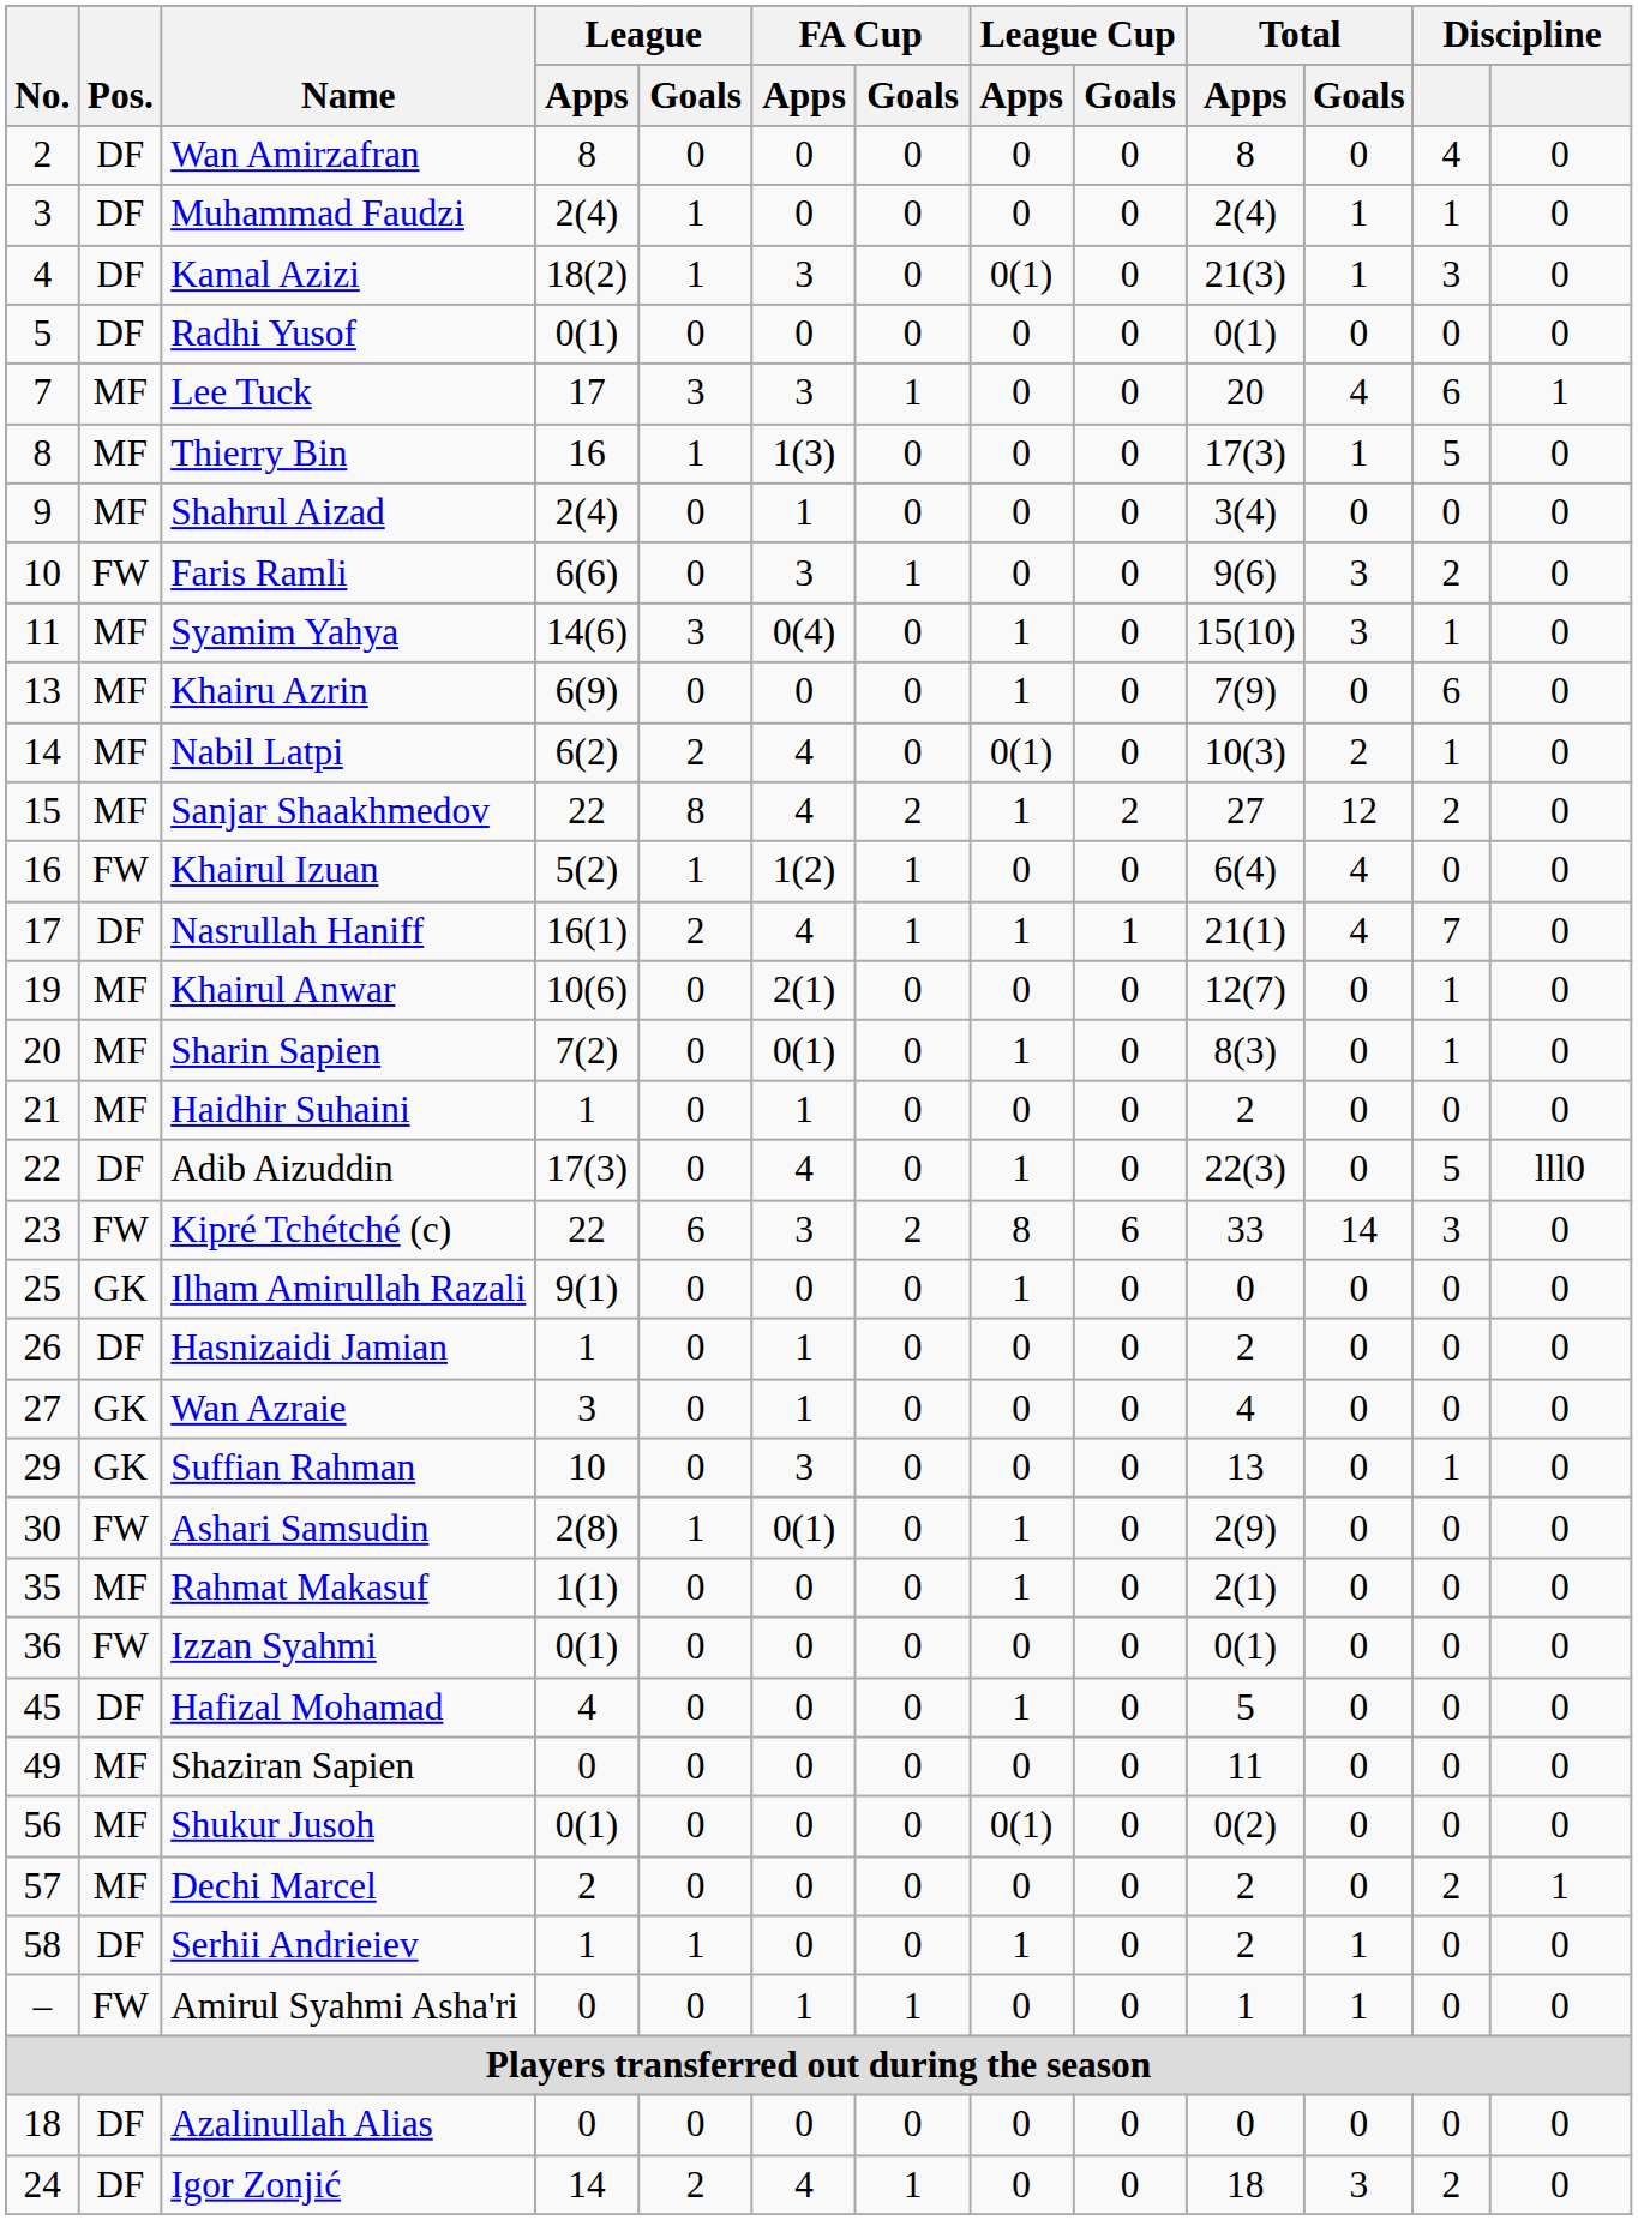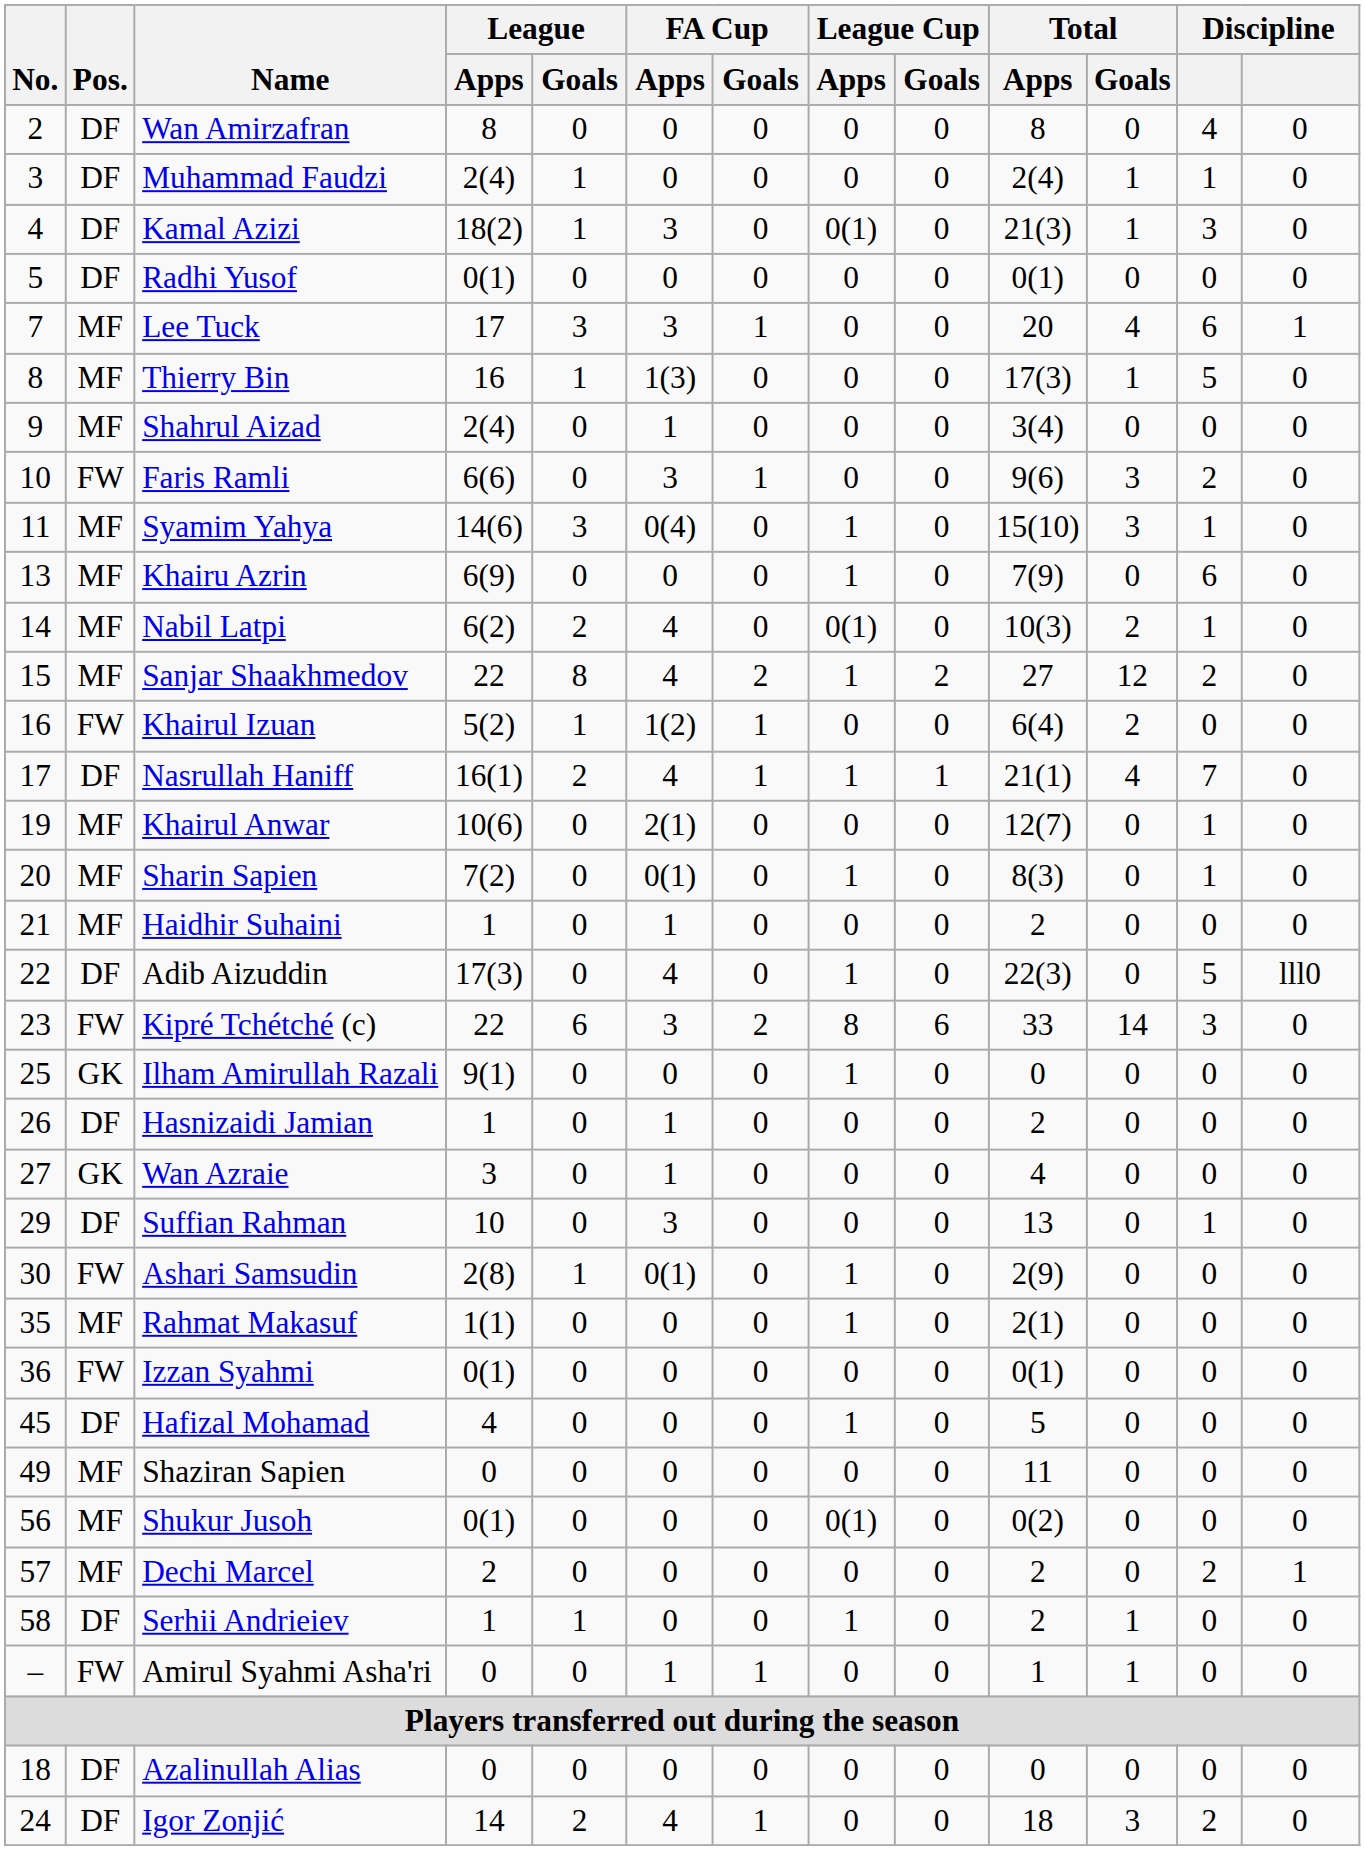 <table class="wikitable" style="text-align:center">
 <tr>
 <th rowspan="2" style="vertical-align:bottom;">No.</th>
 <th rowspan="2" style="vertical-align:bottom;">Pos.</th>
 <th rowspan="2" style="vertical-align:bottom;">Name</th>
 <th colspan="2" style="width:85px;">League</th>
 <th colspan="2" style="width:85px;">FA Cup</th>
 <th colspan="2" style="width:85px;">League Cup</th>
 <th colspan="2" style="width:85px;">Total</th>
 <th colspan="2" style="width:85px;">Discipline</th>
 </tr>
 <tr>
 <th>Apps</th>
 <th>Goals</th>
 <th>Apps</th>
 <th>Goals</th>
 <th>Apps</th>
 <th>Goals</th>
 <th>Apps</th>
 <th>Goals</th>
 <th></th>
 <th></th>
 </tr>
 <tr>
 <td>2</td>
 <td>DF</td>
 <td align="left"> <a href='#'>Wan Amirzafran</a></td>
 <td>8</td>
 <td>0</td>
 <td>0</td>
 <td>0</td>
 <td>0</td>
 <td>0</td>
 <td>8</td>
 <td>0</td>
 <td>4</td>
 <td>0</td>
 </tr>
 <tr>
 <td>3</td>
 <td>DF</td>
 <td align="left"> <a href='#'>Muhammad Faudzi</a></td>
 <td>2(4)</td>
 <td>1</td>
 <td>0</td>
 <td>0</td>
 <td>0</td>
 <td>0</td>
 <td>2(4)</td>
 <td>1</td>
 <td>1</td>
 <td>0</td>
 </tr>
 <tr>
 <td>4</td>
 <td>DF</td>
 <td align="left"> <a href='#'>Kamal Azizi</a></td>
 <td>18(2)</td>
 <td>1</td>
 <td>3</td>
 <td>0</td>
 <td>0(1)</td>
 <td>0</td>
 <td>21(3)</td>
 <td>1</td>
 <td>3</td>
 <td>0</td>
 </tr>
 <tr>
 <td>5</td>
 <td>DF</td>
 <td align="left"> <a href='#'>Radhi Yusof</a></td>
 <td>0(1)</td>
 <td>0</td>
 <td>0</td>
 <td>0</td>
 <td>0</td>
 <td>0</td>
 <td>0(1)</td>
 <td>0</td>
 <td>0</td>
 <td>0</td>
 </tr>
 <tr>
 <td>7</td>
 <td>MF</td>
 <td align="left"> <a href='#'>Lee Tuck</a></td>
 <td>17</td>
 <td>3</td>
 <td>3</td>
 <td>1</td>
 <td>0</td>
 <td>0</td>
 <td>20</td>
 <td>4</td>
 <td>6</td>
 <td>1</td>
 </tr>
 <tr>
 <td>8</td>
 <td>MF</td>
 <td align="left"> <a href='#'>Thierry Bin</a></td>
 <td>16</td>
 <td>1</td>
 <td>1(3)</td>
 <td>0</td>
 <td>0</td>
 <td>0</td>
 <td>17(3)</td>
 <td>1</td>
 <td>5</td>
 <td>0</td>
 </tr>
 <tr>
 <td>9</td>
 <td>MF</td>
 <td align="left"> <a href='#'>Shahrul Aizad</a></td>
 <td>2(4)</td>
 <td>0</td>
 <td>1</td>
 <td>0</td>
 <td>0</td>
 <td>0</td>
 <td>3(4)</td>
 <td>0</td>
 <td>0</td>
 <td>0</td>
 </tr>
 <tr>
 <td>10</td>
 <td>FW</td>
 <td align="left"> <a href='#'>Faris Ramli</a></td>
 <td>6(6)</td>
 <td>0</td>
 <td>3</td>
 <td>1</td>
 <td>0</td>
 <td>0</td>
 <td>9(6)</td>
 <td>3</td>
 <td>2</td>
 <td>0</td>
 </tr>
 <tr>
 <td>11</td>
 <td>MF</td>
 <td align="left"> <a href='#'>Syamim Yahya</a></td>
 <td>14(6)</td>
 <td>3</td>
 <td>0(4)</td>
 <td>0</td>
 <td>1</td>
 <td>0</td>
 <td>15(10)</td>
 <td>3</td>
 <td>1</td>
 <td>0</td>
 </tr>
 <tr>
 <td>13</td>
 <td>MF</td>
 <td align="left"> <a href='#'>Khairu Azrin</a></td>
 <td>6(9)</td>
 <td>0</td>
 <td>0</td>
 <td>0</td>
 <td>1</td>
 <td>0</td>
 <td>7(9)</td>
 <td>0</td>
 <td>6</td>
 <td>0</td>
 </tr>
 <tr>
 <td>14</td>
 <td>MF</td>
 <td align="left"> <a href='#'>Nabil Latpi</a></td>
 <td>6(2)</td>
 <td>2</td>
 <td>4</td>
 <td>0</td>
 <td>0(1)</td>
 <td>0</td>
 <td>10(3)</td>
 <td>2</td>
 <td>1</td>
 <td>0</td>
 </tr>
 <tr>
 <td>15</td>
 <td>MF</td>
 <td align="left"> <a href='#'>Sanjar Shaakhmedov</a></td>
 <td>22</td>
 <td>8</td>
 <td>4</td>
 <td>2</td>
 <td>1</td>
 <td>2</td>
 <td>27</td>
 <td>12</td>
 <td>2</td>
 <td>0</td>
 </tr>
 <tr>
 <td>16</td>
 <td>FW</td>
 <td align="left"> <a href='#'>Khairul Izuan</a></td>
 <td>5(2)</td>
 <td>1</td>
 <td>1(2)</td>
 <td>1</td>
 <td>0</td>
 <td>0</td>
 <td>6(4)</td>
-<td>4</td>
+<td>2</td>
 <td>0</td>
 <td>0</td>
 </tr>
 <tr>
 <td>17</td>
 <td>DF</td>
 <td align="left"> <a href='#'>Nasrullah Haniff</a></td>
 <td>16(1)</td>
 <td>2</td>
 <td>4</td>
 <td>1</td>
 <td>1</td>
 <td>1</td>
 <td>21(1)</td>
 <td>4</td>
 <td>7</td>
 <td>0</td>
 </tr>
 <tr>
 <td>19</td>
 <td>MF</td>
 <td align="left"> <a href='#'>Khairul Anwar</a></td>
 <td>10(6)</td>
 <td>0</td>
 <td>2(1)</td>
 <td>0</td>
 <td>0</td>
 <td>0</td>
 <td>12(7)</td>
 <td>0</td>
 <td>1</td>
 <td>0</td>
 </tr>
 <tr>
 <td>20</td>
 <td>MF</td>
 <td align="left"> <a href='#'>Sharin Sapien</a></td>
 <td>7(2)</td>
 <td>0</td>
 <td>0(1)</td>
 <td>0</td>
 <td>1</td>
 <td>0</td>
 <td>8(3)</td>
 <td>0</td>
 <td>1</td>
 <td>0</td>
 </tr>
 <tr>
 <td>21</td>
 <td>MF</td>
 <td align="left"> <a href='#'>Haidhir Suhaini</a></td>
 <td>1</td>
 <td>0</td>
 <td>1</td>
 <td>0</td>
 <td>0</td>
 <td>0</td>
 <td 0>2</td>
 <td>0</td>
 <td>0</td>
 <td>0</td>
 </tr>
 <tr>
 <td>22</td>
 <td>DF</td>
 <td align="left"> Adib Aizuddin</td>
 <td>17(3)</td>
 <td>0</td>
 <td>4</td>
 <td>0</td>
 <td>1</td>
 <td>0</td>
 <td>22(3)</td>
 <td>0</td>
 <td>5</td>
 <td>lll0</td>
 </tr>
 <tr>
 <td>23</td>
 <td>FW</td>
 <td align="left"> <a href='#'>Kipré Tchétché</a> (c)</td>
 <td>22</td>
 <td>6</td>
 <td>3</td>
 <td>2</td>
 <td>8</td>
 <td>6</td>
 <td>33</td>
 <td>14</td>
 <td>3</td>
 <td>0</td>
 </tr>
 <tr>
 <td>25</td>
 <td>GK</td>
 <td align="left"> <a href='#'>Ilham Amirullah Razali</a></td>
 <td>9(1)</td>
 <td>0</td>
 <td>0</td>
 <td>0</td>
 <td>1</td>
 <td>0</td>
 <td>0</td>
 <td>0</td>
 <td>0</td>
 <td>0</td>
 </tr>
 <tr>
 <td>26</td>
 <td>DF</td>
 <td align="left"> <a href='#'>Hasnizaidi Jamian</a></td>
 <td>1</td>
 <td>0</td>
 <td>1</td>
 <td>0</td>
 <td>0</td>
 <td>0</td>
 <td>2</td>
 <td>0</td>
 <td>0</td>
 <td>0</td>
 </tr>
 <tr>
 <td>27</td>
 <td>GK</td>
 <td align="left"> <a href='#'>Wan Azraie</a></td>
 <td>3</td>
 <td>0</td>
 <td>1</td>
 <td>0</td>
 <td>0</td>
 <td>0</td>
 <td>4</td>
 <td>0</td>
 <td>0</td>
 <td>0</td>
 </tr>
 <tr>
 <td>29</td>
-<td>GK</td>
+<td>DF</td>
 <td align="left"> <a href='#'>Suffian Rahman</a></td>
 <td>10</td>
 <td>0</td>
 <td>3</td>
 <td>0</td>
 <td>0</td>
 <td>0</td>
 <td>13</td>
 <td>0</td>
 <td>1</td>
 <td>0</td>
 </tr>
 <tr>
 <td>30</td>
 <td>FW</td>
 <td align="left"> <a href='#'>Ashari Samsudin</a></td>
 <td>2(8)</td>
 <td>1</td>
 <td>0(1)</td>
 <td>0</td>
 <td>1</td>
 <td>0</td>
 <td>2(9)</td>
 <td>0</td>
 <td>0</td>
 <td>0</td>
 </tr>
 <tr>
 <td>35</td>
 <td>MF</td>
 <td align="left"> <a href='#'>Rahmat Makasuf</a></td>
 <td>1(1)</td>
 <td>0</td>
 <td>0</td>
 <td>0</td>
 <td>1</td>
 <td>0</td>
 <td>2(1)</td>
 <td>0</td>
 <td>0</td>
 <td>0</td>
 </tr>
 <tr>
 <td>36</td>
 <td>FW</td>
 <td align="left"> <a href='#'>Izzan Syahmi</a></td>
 <td>0(1)</td>
 <td>0</td>
 <td>0</td>
 <td>0</td>
 <td>0</td>
 <td>0</td>
 <td>0(1)</td>
 <td>0</td>
 <td>0</td>
 <td>0</td>
 </tr>
 <tr>
 <td>45</td>
 <td>DF</td>
 <td align="left"> <a href='#'>Hafizal Mohamad</a></td>
 <td>4</td>
 <td>0</td>
 <td>0</td>
 <td>0</td>
 <td>1</td>
 <td>0</td>
 <td>5</td>
 <td>0</td>
 <td>0</td>
 <td>0</td>
 </tr>
 <tr>
 <td>49</td>
 <td>MF</td>
 <td align="left"> Shaziran Sapien</td>
 <td>0</td>
 <td>0</td>
 <td>0</td>
 <td>0</td>
 <td>0</td>
 <td>0</td>
 <td>11</td>
 <td>0</td>
 <td>0</td>
 <td>0</td>
 </tr>
 <tr>
 <td>56</td>
 <td>MF</td>
 <td align="left"> <a href='#'>Shukur Jusoh</a></td>
 <td>0(1)</td>
 <td>0</td>
 <td>0</td>
 <td>0</td>
 <td>0(1)</td>
 <td>0</td>
 <td>0(2)</td>
 <td>0</td>
 <td>0</td>
 <td>0</td>
 </tr>
 <tr>
 <td>57</td>
 <td>MF</td>
 <td align="left"> <a href='#'>Dechi Marcel</a></td>
 <td>2</td>
 <td>0</td>
 <td>0</td>
 <td>0</td>
 <td>0</td>
 <td>0</td>
 <td>2</td>
 <td>0</td>
 <td>2</td>
 <td>1</td>
 </tr>
 <tr>
 <td>58</td>
 <td>DF</td>
 <td align="left"> <a href='#'>Serhii Andrieiev</a></td>
 <td>1</td>
 <td>1</td>
 <td>0</td>
 <td>0</td>
 <td>1</td>
 <td>0</td>
 <td>2</td>
 <td>1</td>
 <td>0</td>
 <td>0</td>
 </tr>
 <tr>
 <td>–</td>
 <td>FW</td>
 <td align="left"> Amirul Syahmi Asha'ri</td>
 <td>0</td>
 <td>0</td>
 <td>1</td>
 <td>1</td>
 <td>0</td>
 <td>0</td>
 <td>1</td>
 <td>1</td>
 <td>0</td>
 <td>0</td>
 </tr>
 <tr>
 <th colspan="16" style="background:#dcdcdc; text-align:center">Players transferred out during the season</th>
 </tr>
 <tr>
 <td>18</td>
 <td>DF</td>
 <td align="left"> <a href='#'>Azalinullah Alias</a></td>
 <td>0</td>
 <td>0</td>
 <td>0</td>
 <td>0</td>
 <td>0</td>
 <td>0</td>
 <td>0</td>
 <td>0</td>
 <td>0</td>
 <td>0</td>
 </tr>
 <tr>
 <td>24</td>
 <td>DF</td>
 <td align="left"> <a href='#'>Igor Zonjić</a></td>
 <td>14</td>
 <td>2</td>
 <td>4</td>
 <td>1</td>
 <td>0</td>
 <td>0</td>
 <td>18</td>
 <td>3</td>
 <td>2</td>
 <td>0</td>
 </tr>
 <tr>
 </tr>
 </table>
